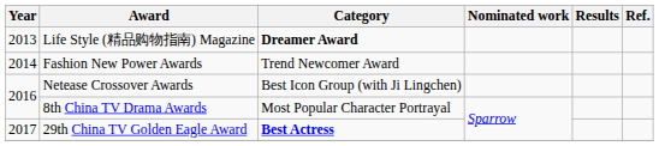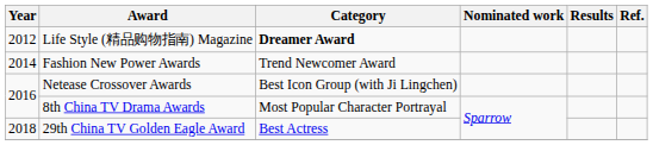 <table class="wikitable">
 <tr>
 <th>Year</th>
 <th>Award</th>
 <th>Category</th>
 <th>Nominated work</th>
 <th>Results</th>
 <th>Ref.</th>
 </tr>
 <tr>
-<td>2013</td>
+<td>2012</td>
 <td>Life Style (精品购物指南) Magazine</td>
 <td><strong>Dreamer Award</strong></td>
 <td></td>
 <td></td>
 <td></td>
 </tr>
 <tr>
 <td>2014</td>
 <td>Fashion New Power Awards</td>
 <td>Trend Newcomer Award</td>
 <td></td>
 <td></td>
 <td></td>
 </tr>
 <tr>
 <td rowspan=2>2016</td>
 <td>Netease Crossover Awards</td>
 <td>Best Icon Group (with Ji Lingchen)</td>
 <td></td>
 <td></td>
 <td></td>
 </tr>
 <tr>
 <td>8th <a href='#'>China TV Drama Awards</a></td>
 <td>Most Popular Character Portrayal</td>
 <td rowspan=2><em><a href='#'>Sparrow</a></em></td>
 <td></td>
 <td></td>
 </tr>
 <tr>
-<td rowspan=1>2017</td>
+<td rowspan=1>2018</td>
 <td>29th <a href='#'>China TV Golden Eagle Award</a></td>
-<td><strong><a href='#'>Best Actress</a></strong></td>
+<td><a href='#'>Best Actress</a></td>
 <td></td>
 <td></td>
 </tr>
 <tr>
 </tr>
 </table>
